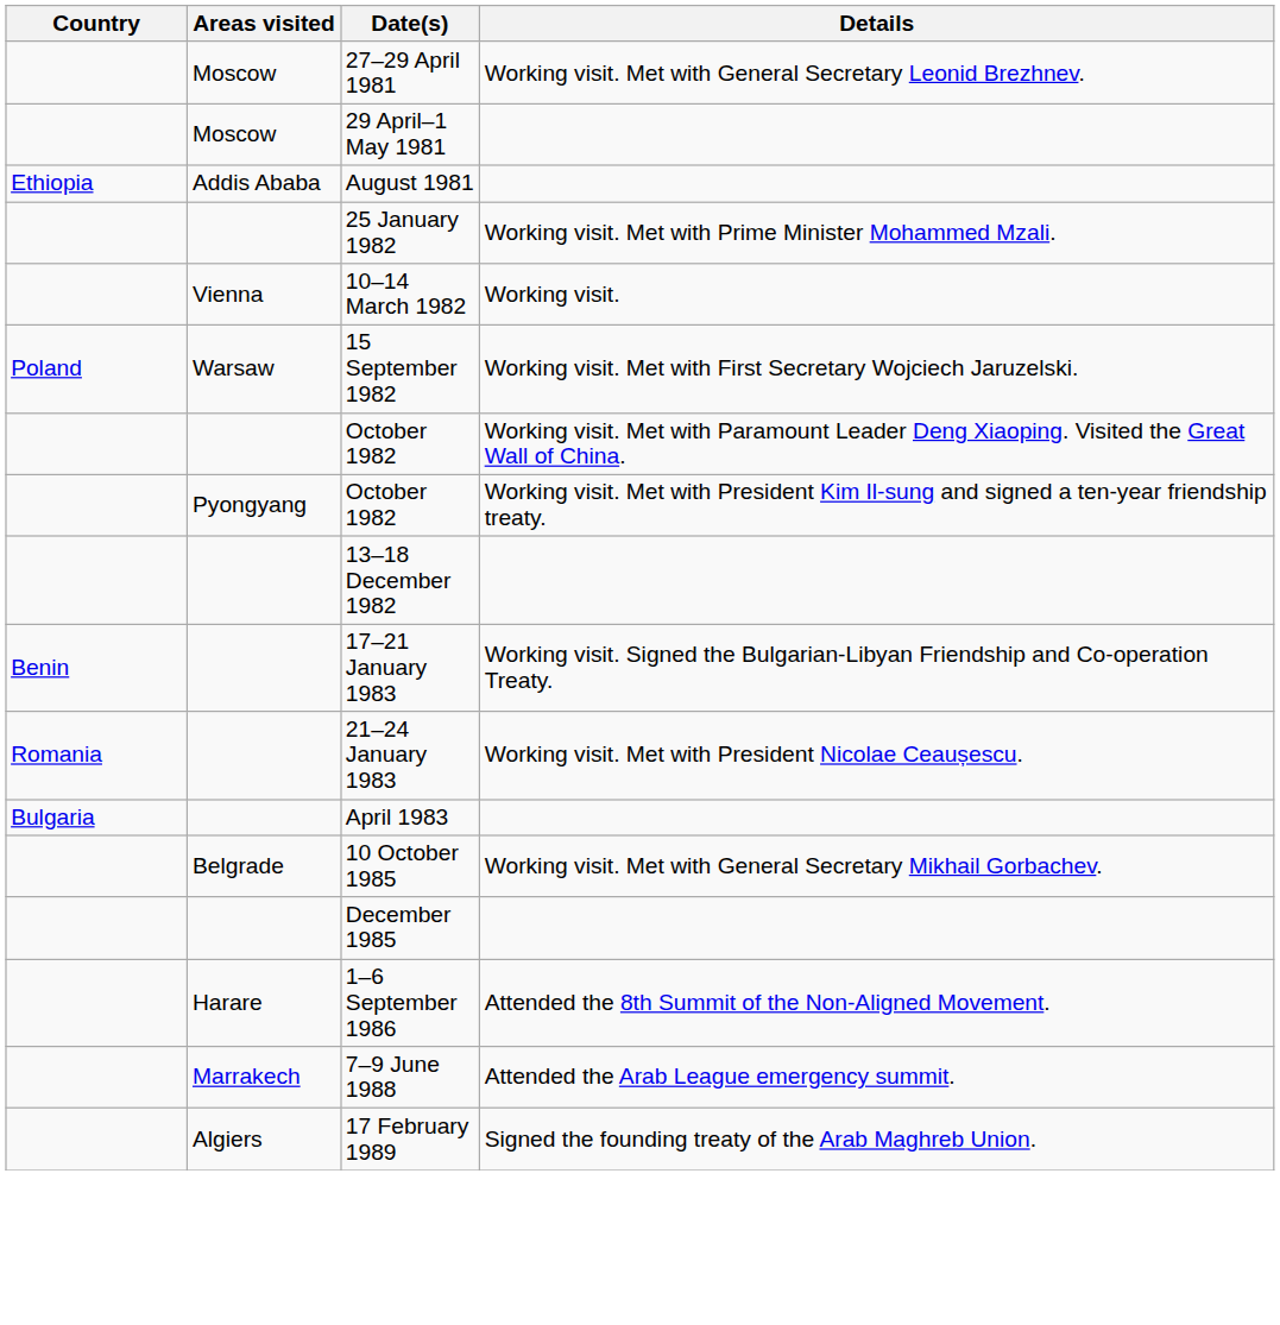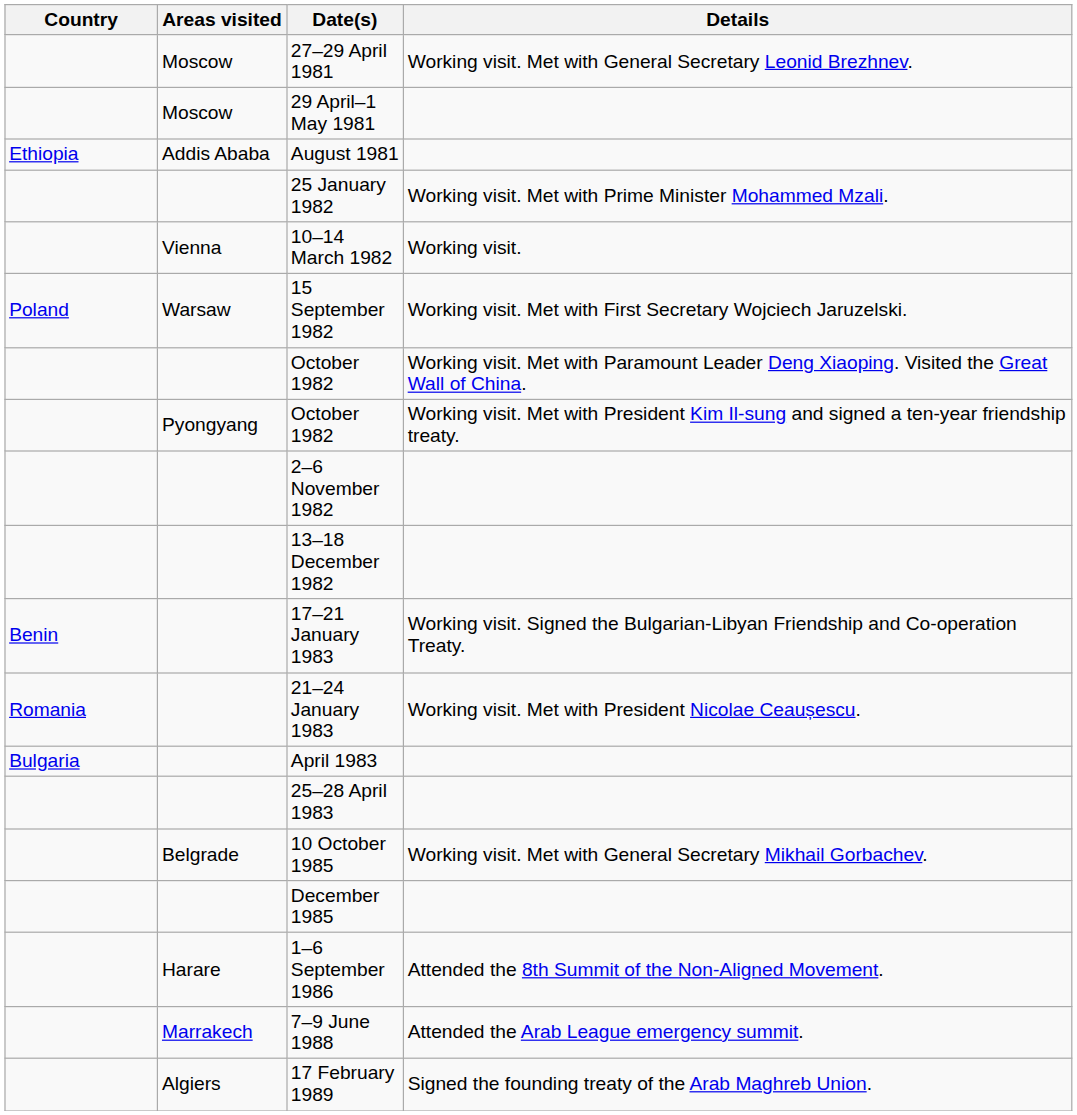 <table class="wikitable sortable outercollapse" style="margin: 1em auto 1em auto">
 <tr>
 <th width=120>Country</th>
 <th width=100>Areas visited</th>
 <th width=90>Date(s)</th>
 <th style="width:550px;" class="unsortable">Details</th>
 </tr>
 <tr>
 <td></td>
 <td>Moscow</td>
 <td>27–29 April 1981</td>
 <td>Working visit. Met with General Secretary <a href='#'>Leonid Brezhnev</a>.</td>
 </tr>
 <tr>
 <td></td>
 <td>Moscow</td>
 <td>29 April–1 May 1981</td>
 <td></td>
 </tr>
 <tr>
 <td> <a href='#'>Ethiopia</a></td>
 <td>Addis Ababa</td>
 <td>August 1981</td>
 <td></td>
 </tr>
 <tr>
 <td></td>
 <td></td>
 <td>25 January 1982</td>
 <td>Working visit. Met with Prime Minister <a href='#'>Mohammed Mzali</a>.</td>
 </tr>
 <tr>
 <td></td>
 <td>Vienna</td>
 <td>10–14 March 1982</td>
 <td>Working visit.</td>
 </tr>
 <tr>
 <td> <a href='#'>Poland</a></td>
 <td>Warsaw</td>
 <td>15 September 1982</td>
 <td>Working visit. Met with First Secretary Wojciech Jaruzelski.</td>
 </tr>
 <tr>
 <td></td>
 <td></td>
 <td>October 1982</td>
 <td>Working visit. Met with Paramount Leader <a href='#'>Deng Xiaoping</a>. Visited the <a href='#'>Great Wall of China</a>.</td>
 </tr>
 <tr>
 <td></td>
 <td>Pyongyang</td>
 <td>October 1982</td>
 <td>Working visit. Met with President <a href='#'>Kim Il-sung</a> and signed a ten-year friendship treaty.</td>
 </tr>
 <tr>
 <td></td>
 <td></td>
+<td>2–6 November 1982</td>
+<td></td>
+</tr>
+<tr>
+<td></td>
+<td></td>
 <td>13–18 December 1982</td>
 <td></td>
 </tr>
 <tr>
 <td>  <a href='#'>Benin</a></td>
 <td></td>
 <td>17–21 January 1983</td>
 <td>Working visit. Signed the Bulgarian-Libyan Friendship and Co-operation Treaty.</td>
 </tr>
 <tr>
 <td> <a href='#'>Romania</a></td>
 <td></td>
 <td>21–24 January 1983</td>
 <td>Working visit. Met with President <a href='#'>Nicolae Ceaușescu</a>.</td>
 </tr>
 <tr>
 <td> <a href='#'>Bulgaria</a></td>
 <td></td>
 <td>April 1983</td>
+<td></td>
+</tr>
+<tr>
+<td></td>
+<td></td>
+<td>25–28 April 1983</td>
 <td></td>
 </tr>
 <tr>
 <td></td>
 <td>Belgrade</td>
 <td>10 October 1985</td>
 <td>Working visit. Met with General Secretary <a href='#'>Mikhail Gorbachev</a>.</td>
 </tr>
 <tr>
 <td></td>
 <td></td>
 <td>December 1985</td>
 <td></td>
 </tr>
 <tr>
 <td></td>
 <td>Harare</td>
 <td>1–6 September 1986</td>
 <td>Attended the <a href='#'>8th Summit of the Non-Aligned Movement</a>.</td>
 </tr>
 <tr>
 <td></td>
 <td><a href='#'>Marrakech</a></td>
 <td>7–9 June 1988</td>
 <td>Attended the <a href='#'>Arab League emergency summit</a>.</td>
 </tr>
 <tr>
 <td></td>
 <td>Algiers</td>
 <td>17 February 1989</td>
 <td>Signed the founding treaty of the <a href='#'>Arab Maghreb Union</a>.</td>
 </tr>
 </table>
